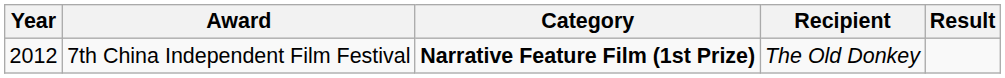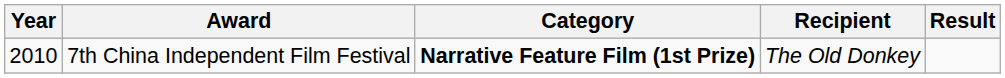 <table class="wikitable">
 <tr>
 <th>Year</th>
 <th>Award</th>
 <th>Category</th>
 <th>Recipient</th>
 <th>Result</th>
 </tr>
 <tr>
-<td>2012</td>
+<td>2010</td>
 <td>7th China Independent Film Festival</td>
 <td><strong>Narrative Feature Film (1st Prize)</strong></td>
 <td><em>The Old Donkey</em></td>
 <td></td>
 </tr>
 </table>
